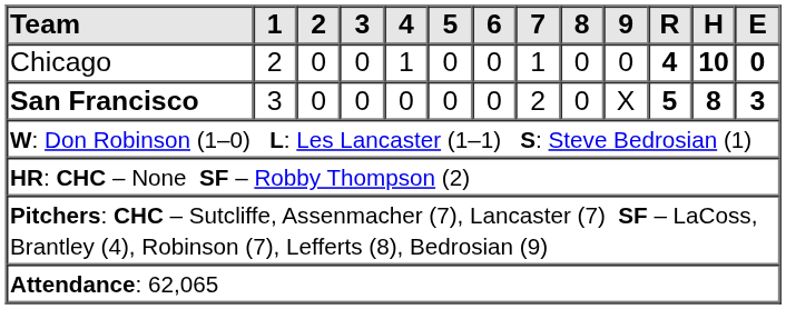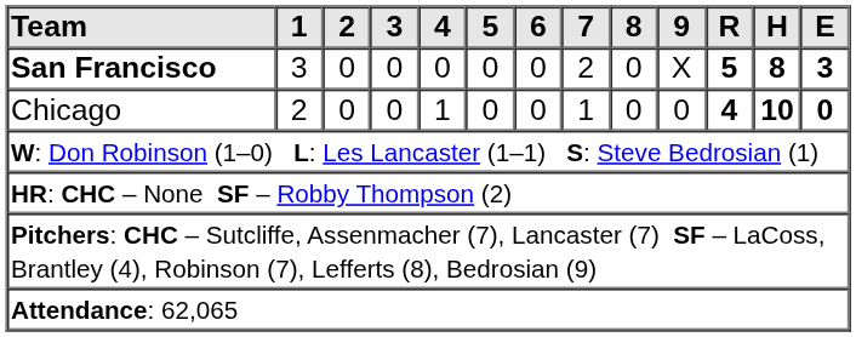 <table border=1 cellspacing=0 width=450 style="margin-left:3em;">
 <tr style="text-align:center; background-color:#e6e6e6;">
 <th align=left width=28%>Team</th>
 <th width=5%>1</th>
 <th width=5%>2</th>
 <th width=5%>3</th>
 <th width=5%>4</th>
 <th width=5%>5</th>
 <th width=5%>6</th>
 <th width=5%>7</th>
 <th width=5%>8</th>
 <th width=5%>9</th>
 <th width=5%>R</th>
 <th width=5%>H</th>
 <th width=5%>E</th>
 </tr>
 <tr style="text-align:center;">
+<td align=left><strong>San Francisco</strong></td>
+<td>3</td>
+<td>0</td>
+<td>0</td>
+<td>0</td>
+<td>0</td>
+<td>0</td>
+<td>2</td>
+<td>0</td>
+<td>X</td>
+<td><strong>5</strong></td>
+<td><strong>8</strong></td>
+<td><strong>3</strong></td>
+</tr>
+<tr style="text-align:center;">
 <td align=left>Chicago</td>
 <td>2</td>
 <td>0</td>
 <td>0</td>
 <td>1</td>
 <td>0</td>
 <td>0</td>
 <td>1</td>
 <td>0</td>
 <td>0</td>
 <td><strong>4</strong></td>
 <td><strong>10</strong></td>
 <td><strong>0</strong></td>
 </tr>
-<tr style="text-align:center;">
-<td align=left><strong>San Francisco</strong></td>
-<td>3</td>
-<td>0</td>
-<td>0</td>
-<td>0</td>
-<td>0</td>
-<td>0</td>
-<td>2</td>
-<td>0</td>
-<td>X</td>
-<td><strong>5</strong></td>
-<td><strong>8</strong></td>
-<td><strong>3</strong></td>
-</tr>
 <tr style="text-align:left;">
 <td colspan=13><small><strong>W</strong>: <a href='#'>Don Robinson</a> (1–0)   <strong>L</strong>: <a href='#'>Les Lancaster</a> (1–1)   <strong>S</strong>: <a href='#'>Steve Bedrosian</a> (1)</small></td>
 </tr>
 <tr style="text-align:left;">
 <td colspan=13><small><strong>HR</strong>: <strong>CHC</strong> – None  <strong>SF</strong> – <a href='#'>Robby Thompson</a> (2)</small></td>
 </tr>
 <tr style="text-align:left;">
 <td colspan=13><small><strong>Pitchers</strong>: <strong>CHC</strong> – Sutcliffe, Assenmacher (7), Lancaster (7)  <strong>SF</strong> – LaCoss, Brantley (4), Robinson (7), Lefferts (8), Bedrosian (9)</small></td>
 </tr>
 <tr style="text-align:left;">
 <td colspan=13><small><strong>Attendance</strong>: 62,065</small></td>
 </tr>
 </table>
